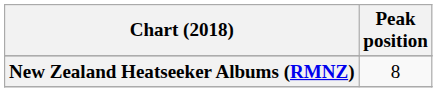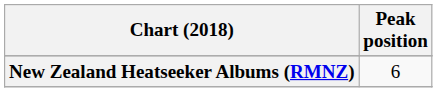 <table class="wikitable sortable plainrowheaders" style="text-align:center">
 <tr>
 <th scope="col">Chart (2018)</th>
 <th scope="col">Peak<br>position</th>
 </tr>
 <tr>
 </tr>
 <tr>
 </tr>
 <tr>
 </tr>
 <tr>
 </tr>
 <tr>
 <th scope="row">New Zealand Heatseeker Albums (<a href='#'>RMNZ</a>)</th>
-<td>8</td>
+<td>6</td>
 </tr>
 <tr>
 </tr>
 <tr>
 </tr>
 <tr>
 </tr>
 <tr>
 </tr>
 <tr>
 </tr>
 <tr>
 </tr>
 <tr>
 </tr>
 <tr>
 </tr>
 <tr>
 </tr>
 <tr>
 </tr>
 </table>
